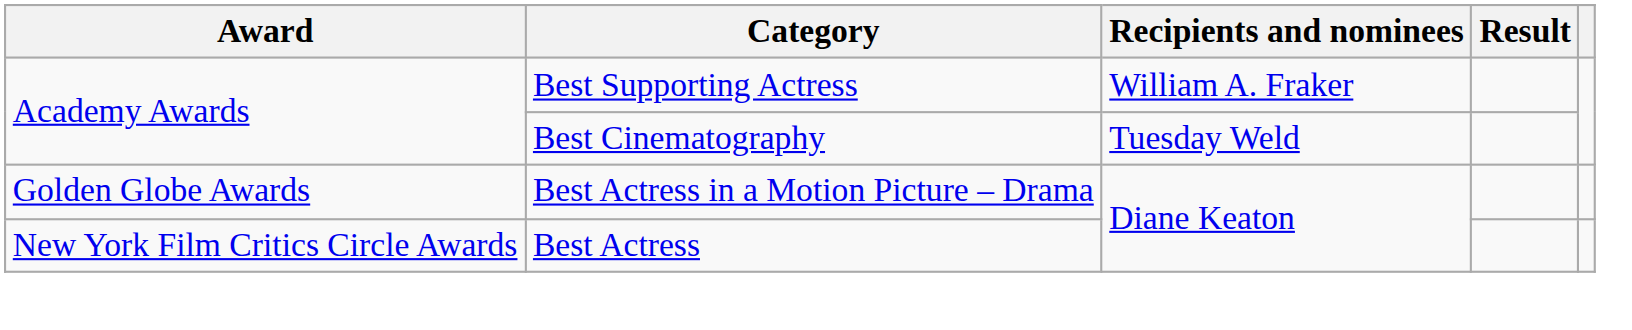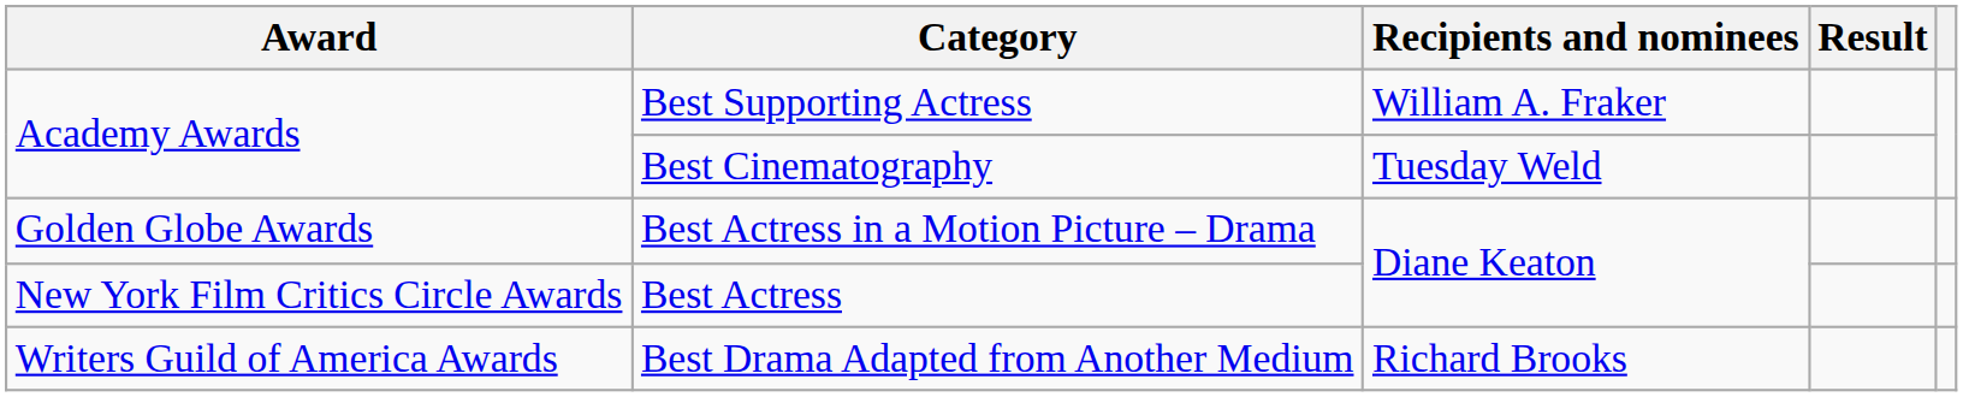 <table class="wikitable plainrowheaders">
 <tr>
 <th scope="col">Award</th>
 <th scope="col">Category</th>
 <th scope="col">Recipients and nominees</th>
 <th scope="col">Result</th>
 <th scope="col"></th>
 </tr>
 <tr>
 <td rowspan="2"><a href='#'>Academy Awards</a></td>
 <td><a href='#'>Best Supporting Actress</a></td>
 <td><a href='#'>William A. Fraker</a></td>
 <td></td>
 <td align="center" rowspan="2"></td>
 </tr>
 <tr>
 <td><a href='#'>Best Cinematography</a></td>
 <td><a href='#'>Tuesday Weld</a></td>
 <td></td>
 </tr>
 <tr>
 <td><a href='#'>Golden Globe Awards</a></td>
 <td><a href='#'>Best Actress in a Motion Picture – Drama</a></td>
 <td rowspan="2"><a href='#'>Diane Keaton</a></td>
 <td></td>
 <td align="center"></td>
 </tr>
 <tr>
 <td><a href='#'>New York Film Critics Circle Awards</a></td>
 <td><a href='#'>Best Actress</a></td>
 <td></td>
 <td align="center"></td>
 </tr>
+<tr>
+<td><a href='#'>Writers Guild of America Awards</a></td>
+<td><a href='#'>Best Drama Adapted from Another Medium</a></td>
+<td><a href='#'>Richard Brooks</a></td>
+<td></td>
+<td align="center"></td>
+</tr>
 </table>
